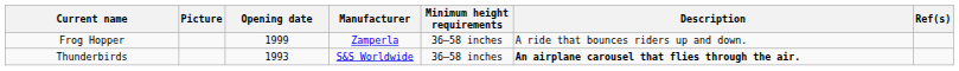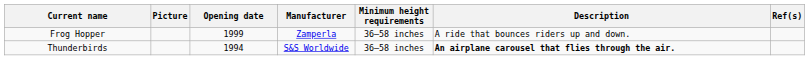 <table class="wikitable sortable" style="text-align: center">
 <tr>
 <th style="width:20%;">Current name</th>
 <th>Picture</th>
 <th style="width:12%;">Opening date</th>
 <th style="width:10%;">Manufacturer</th>
 <th style="width:10%;">Minimum height requirements</th>
 <th class="unsortable" style="width:50%;">Description</th>
 <th class="unsortable" style="width:5%;">Ref(s)</th>
 </tr>
 <tr>
 <td>Frog Hopper</td>
 <td> </td>
 <td>1999</td>
 <td><a href='#'>Zamperla</a></td>
 <td>36–58 inches</td>
 <td style="text-align:left;">A ride that bounces riders up and down.</td>
 <td></td>
 </tr>
 <tr>
 <td>Thunderbirds</td>
 <td> </td>
-<td>1993</td>
+<td>1994</td>
 <td><a href='#'>S&S Worldwide</a></td>
 <td>36–58 inches</td>
 <td style="text-align:left;"><strong>An airplane carousel that flies through the air.</strong></td>
 <td></td>
 </tr>
 </table>
